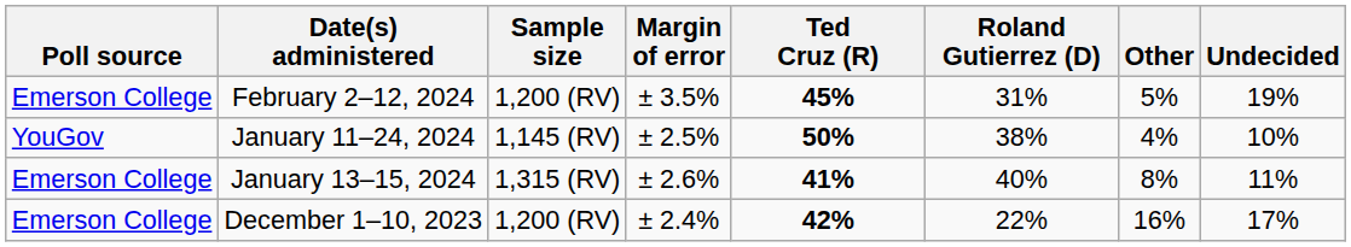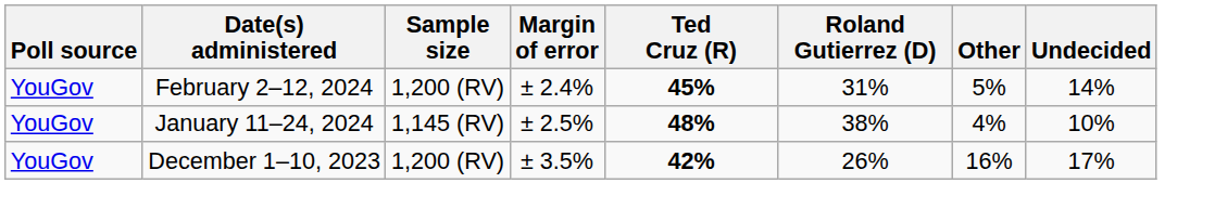 <table class="wikitable" style="font-size:90%;text-align:center;">
 <tr valign=bottom>
 <th>Poll source</th>
 <th>Date(s)<br>administered</th>
 <th>Sample<br>size</th>
 <th>Margin<br>of error</th>
 <th style="width:100px;">Ted<br>Cruz (R)</th>
 <th style="width:100px;">Roland<br>Gutierrez (D)</th>
 <th>Other</th>
 <th>Undecided</th>
 </tr>
 <tr>
-<td style="text-align:left;"><a href='#'>Emerson College</a></td>
+<td style="text-align:left;"><a href='#'>YouGov</a></td>
 <td>February 2–12, 2024</td>
 <td>1,200 (RV)</td>
-<td>± 3.5%</td>
+<td>± 2.4%</td>
 <td><strong>45%</strong></td>
 <td>31%</td>
 <td>5%</td>
-<td>19%</td>
+<td>14%</td>
 </tr>
 <tr>
 <td style="text-align:left;"><a href='#'>YouGov</a></td>
 <td data-sort-value="2024-02-01">January 11–24, 2024</td>
 <td>1,145 (RV)</td>
 <td>± 2.5%</td>
-<td><strong>50%</strong></td>
+<td><strong>48%</strong></td>
 <td>38%</td>
 <td>4%</td>
 <td>10%</td>
 </tr>
 <tr>
-<td style="text-align:left;"><a href='#'>Emerson College</a></td>
-<td>January 13–15, 2024</td>
-<td>1,315 (RV)</td>
-<td>± 2.6%</td>
-<td><strong>41%</strong></td>
-<td>40%</td>
-<td>8%</td>
-<td>11%</td>
-</tr>
-<tr>
-<td style="text-align:left;"><a href='#'>Emerson College</a></td>
+<td style="text-align:left;"><a href='#'>YouGov</a></td>
 <td>December 1–10, 2023</td>
 <td>1,200 (RV)</td>
-<td>± 2.4%</td>
+<td>± 3.5%</td>
 <td><strong>42%</strong></td>
-<td>22%</td>
+<td>26%</td>
 <td>16%</td>
 <td>17%</td>
 </tr>
 </table>
